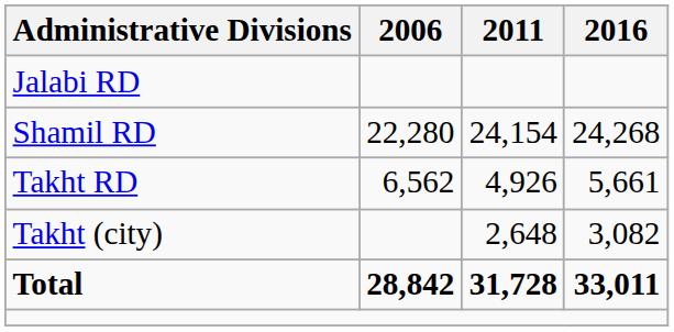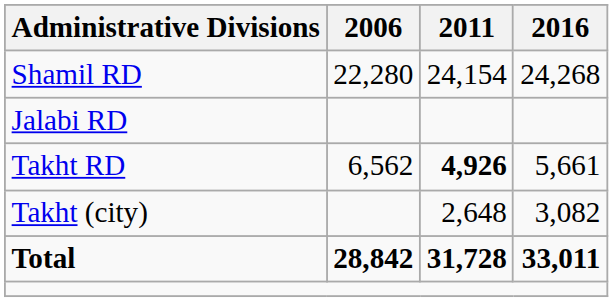 <table class="wikitable">
 <tr>
 <th>Administrative Divisions</th>
 <th>2006</th>
 <th>2011</th>
 <th>2016</th>
 </tr>
 <tr>
+<td><a href='#'>Shamil RD</a></td>
+<td style="text-align: right;">22,280</td>
+<td style="text-align: right;">24,154</td>
+<td style="text-align: right;">24,268</td>
+</tr>
+<tr>
 <td><a href='#'>Jalabi RD</a></td>
 <td style="text-align: right;"></td>
 <td style="text-align: right;"></td>
 <td style="text-align: right;"></td>
 </tr>
 <tr>
-<td><a href='#'>Shamil RD</a></td>
-<td style="text-align: right;">22,280</td>
-<td style="text-align: right;">24,154</td>
-<td style="text-align: right;">24,268</td>
-</tr>
-<tr>
 <td><a href='#'>Takht RD</a></td>
 <td style="text-align: right;">6,562</td>
-<td style="text-align: right;">4,926</td>
+<td style="text-align: right;"><strong>4,926</strong></td>
 <td style="text-align: right;">5,661</td>
 </tr>
 <tr>
 <td><a href='#'>Takht</a> (city)</td>
 <td style="text-align: right;"></td>
 <td style="text-align: right;">2,648</td>
 <td style="text-align: right;">3,082</td>
 </tr>
 <tr>
 <td><strong>Total</strong></td>
 <td style="text-align: right;"><strong>28,842</strong></td>
 <td style="text-align: right;"><strong>31,728</strong></td>
 <td style="text-align: right;"><strong>33,011</strong></td>
 </tr>
 <tr>
 <td colspan=4></td>
 </tr>
 </table>
